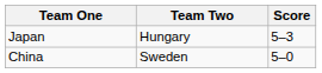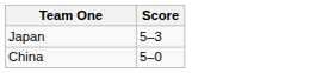 <table class="wikitable">
 <tr>
 <th width=150>Team One</th>
-<th width=150>Team Two</th>
 <th width=50>Score</th>
 </tr>
 <tr>
 <td>Japan</td>
-<td>Hungary</td>
 <td>5–3</td>
 </tr>
 <tr>
 <td>China</td>
-<td>Sweden</td>
 <td>5–0</td>
 </tr>
 </table>
